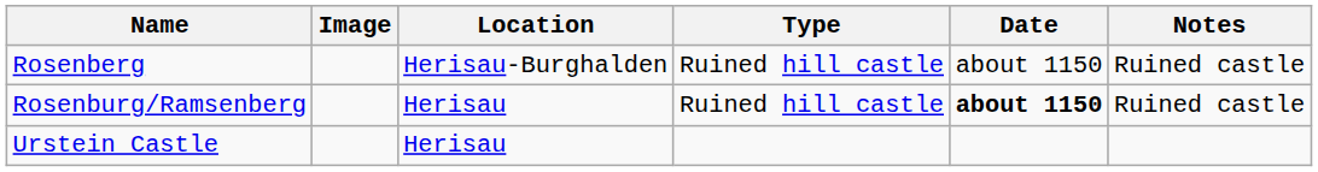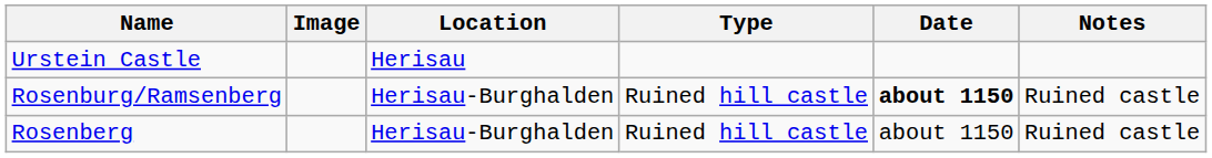 <table class="wikitable sortable" style="text-align:left; margin-left: auto; margin-right: auto; border: none; width:500">
 <tr>
 <th>Name</th>
 <th class="unsortable">Image</th>
 <th>Location</th>
 <th>Type</th>
 <th>Date</th>
 <th class="unsortable">Notes</th>
 </tr>
 <tr>
+<td><a href='#'>Urstein Castle</a></td>
+<td></td>
+<td><a href='#'>Herisau</a><br></td>
+<td></td>
+<td></td>
+<td></td>
+</tr>
+<tr>
+<td><a href='#'>Rosenburg/Ramsenberg</a></td>
+<td></td>
+<td><a href='#'>Herisau</a>-Burghalden<br></td>
+<td>Ruined <a href='#'>hill castle</a></td>
+<td data-sort-value=1150><strong>about 1150</strong></td>
+<td>Ruined castle</td>
+</tr>
+<tr>
 <td><a href='#'>Rosenberg</a></td>
 <td></td>
 <td><a href='#'>Herisau</a>-Burghalden<br></td>
 <td>Ruined <a href='#'>hill castle</a></td>
 <td data-sort-value=1150>about 1150</td>
 <td>Ruined castle</td>
 </tr>
 <tr>
-<td><a href='#'>Rosenburg/Ramsenberg</a></td>
-<td></td>
-<td><a href='#'>Herisau</a><br></td>
-<td>Ruined <a href='#'>hill castle</a></td>
-<td data-sort-value=1150><strong>about 1150</strong></td>
-<td>Ruined castle</td>
-</tr>
-<tr>
-<td><a href='#'>Urstein Castle</a></td>
-<td></td>
-<td><a href='#'>Herisau</a><br></td>
-<td></td>
-<td></td>
-<td></td>
-</tr>
-<tr>
 </tr>
 </table>
